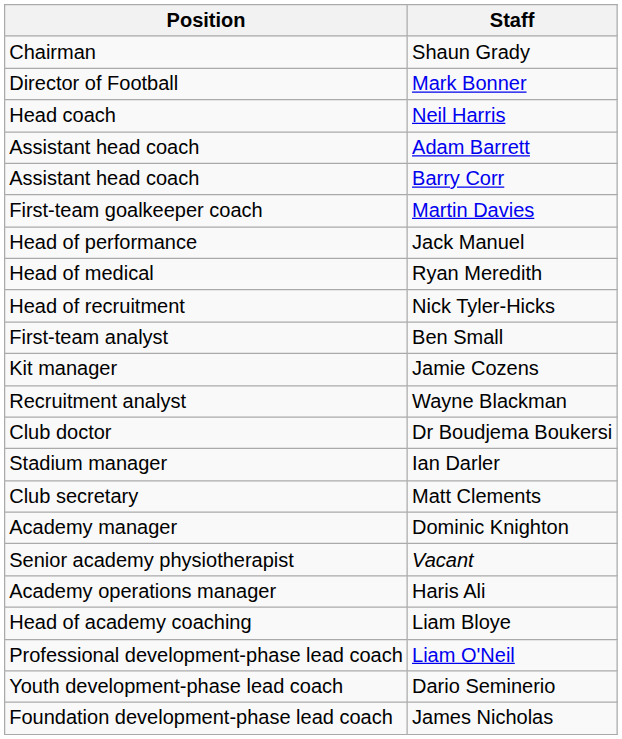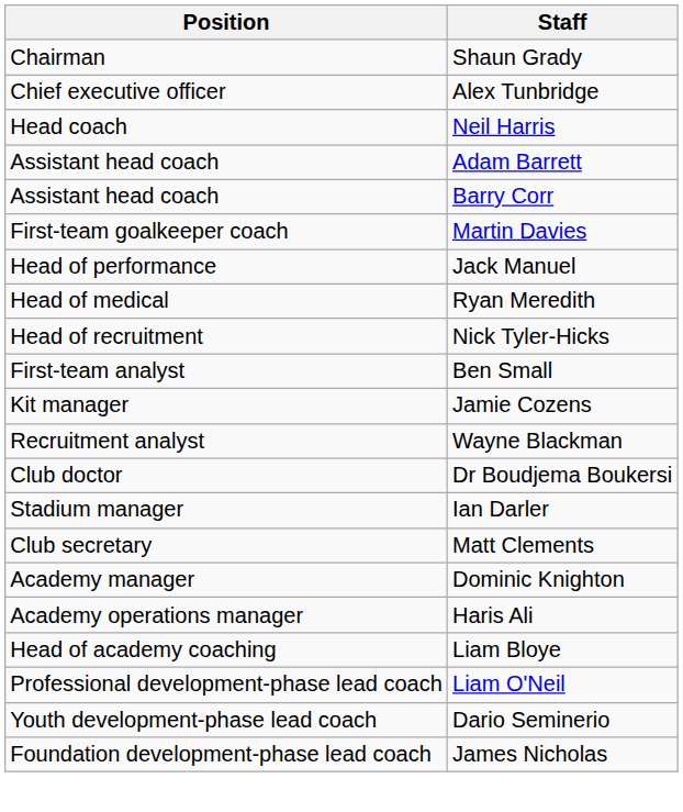 <table class="wikitable">
 <tr>
 <th>Position</th>
 <th>Staff</th>
 </tr>
 <tr>
 <td>Chairman</td>
 <td>Shaun Grady</td>
 </tr>
 <tr>
-<td>Director of Football</td>
-<td><a href='#'>Mark Bonner</a></td>
+<td>Chief executive officer</td>
+<td>Alex Tunbridge</td>
 </tr>
 <tr>
 <td>Head coach</td>
 <td><a href='#'>Neil Harris</a></td>
 </tr>
 <tr>
 <td>Assistant head coach</td>
 <td><a href='#'>Adam Barrett</a></td>
 </tr>
 <tr>
 <td>Assistant head coach</td>
 <td><a href='#'>Barry Corr</a></td>
 </tr>
 <tr>
 <td>First-team goalkeeper coach</td>
 <td><a href='#'>Martin Davies</a></td>
 </tr>
 <tr>
 <td>Head of performance</td>
 <td>Jack Manuel</td>
 </tr>
 <tr>
 <td>Head of medical</td>
 <td>Ryan Meredith</td>
 </tr>
 <tr>
 <td>Head of recruitment</td>
 <td>Nick Tyler-Hicks</td>
 </tr>
 <tr>
 <td>First-team analyst</td>
 <td>Ben Small</td>
 </tr>
 <tr>
 <td>Kit manager</td>
 <td>Jamie Cozens</td>
 </tr>
 <tr>
 <td>Recruitment analyst</td>
 <td>Wayne Blackman</td>
 </tr>
 <tr>
 <td>Club doctor</td>
 <td>Dr Boudjema Boukersi</td>
 </tr>
 <tr>
 <td>Stadium manager</td>
 <td>Ian Darler</td>
 </tr>
 <tr>
 <td>Club secretary</td>
 <td>Matt Clements</td>
 </tr>
 <tr>
 <td>Academy manager</td>
 <td>Dominic Knighton</td>
 </tr>
 <tr>
-<td>Senior academy physiotherapist</td>
-<td><em>Vacant</em></td>
-</tr>
-<tr>
 <td>Academy operations manager</td>
 <td>Haris Ali</td>
 </tr>
 <tr>
 <td>Head of academy coaching</td>
 <td>Liam Bloye</td>
 </tr>
 <tr>
 <td>Professional development-phase lead coach</td>
 <td><a href='#'>Liam O'Neil</a></td>
 </tr>
 <tr>
 <td>Youth development-phase lead coach</td>
 <td>Dario Seminerio</td>
 </tr>
 <tr>
 <td>Foundation development-phase lead coach</td>
 <td>James Nicholas</td>
 </tr>
 </table>
